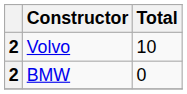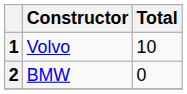 <table class="wikitable" style="font-size:100%;">
 <tr>
 <th></th>
 <th>Constructor</th>
 <th>Total</th>
 </tr>
 <tr>
-<th>2</th>
+<th>1</th>
 <td> <a href='#'>Volvo</a></td>
 <td>10</td>
 </tr>
 <tr>
 <th>2</th>
 <td> <a href='#'>BMW</a></td>
 <td>0</td>
 </tr>
 <tr>
 </tr>
 </table>
